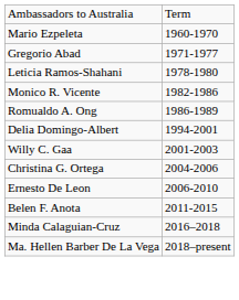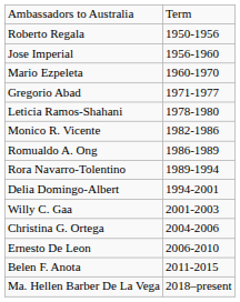 <table class="wikitable">
 <tr>
 <td>Ambassadors to Australia</td>
 <td>Term</td>
+</tr>
+<tr>
+<td>Roberto Regala</td>
+<td>1950-1956</td>
+</tr>
+<tr>
+<td>Jose Imperial</td>
+<td>1956-1960</td>
 </tr>
 <tr>
 <td>Mario Ezpeleta</td>
 <td>1960-1970</td>
 </tr>
 <tr>
 <td>Gregorio Abad</td>
 <td>1971-1977</td>
 </tr>
 <tr>
 <td>Leticia Ramos-Shahani</td>
 <td>1978-1980</td>
 </tr>
 <tr>
 <td>Monico R. Vicente</td>
 <td>1982-1986</td>
 </tr>
 <tr>
 <td>Romualdo A. Ong</td>
 <td>1986-1989</td>
 </tr>
 <tr>
+<td>Rora Navarro-Tolentino</td>
+<td>1989-1994</td>
+</tr>
+<tr>
 <td>Delia Domingo-Albert</td>
 <td>1994-2001</td>
 </tr>
 <tr>
 <td>Willy C. Gaa</td>
 <td>2001-2003</td>
 </tr>
 <tr>
 <td>Christina G. Ortega</td>
 <td>2004-2006</td>
 </tr>
 <tr>
 <td>Ernesto De Leon</td>
 <td>2006-2010</td>
 </tr>
 <tr>
 <td>Belen F. Anota</td>
 <td>2011-2015</td>
 </tr>
 <tr>
-<td>Minda Calaguian-Cruz</td>
-<td>2016–2018</td>
-</tr>
-<tr>
 <td>Ma. Hellen Barber De La Vega</td>
 <td>2018–present</td>
 </tr>
 </table>
